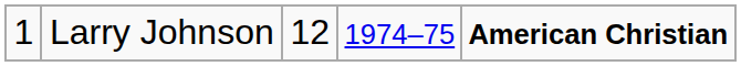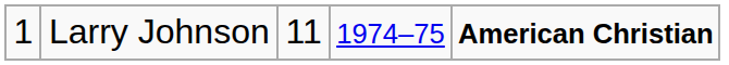 <table class="wikitable">
 <tr>
 </tr>
 <tr>
 <td>1</td>
 <td>Larry Johnson</td>
-<td>12</td>
+<td>11</td>
 <td style="font-size:80%;"><a href='#'>1974–75</a></td>
 <td style="font-size:80%;"><strong>American Christian</strong></td>
 </tr>
 </table>
